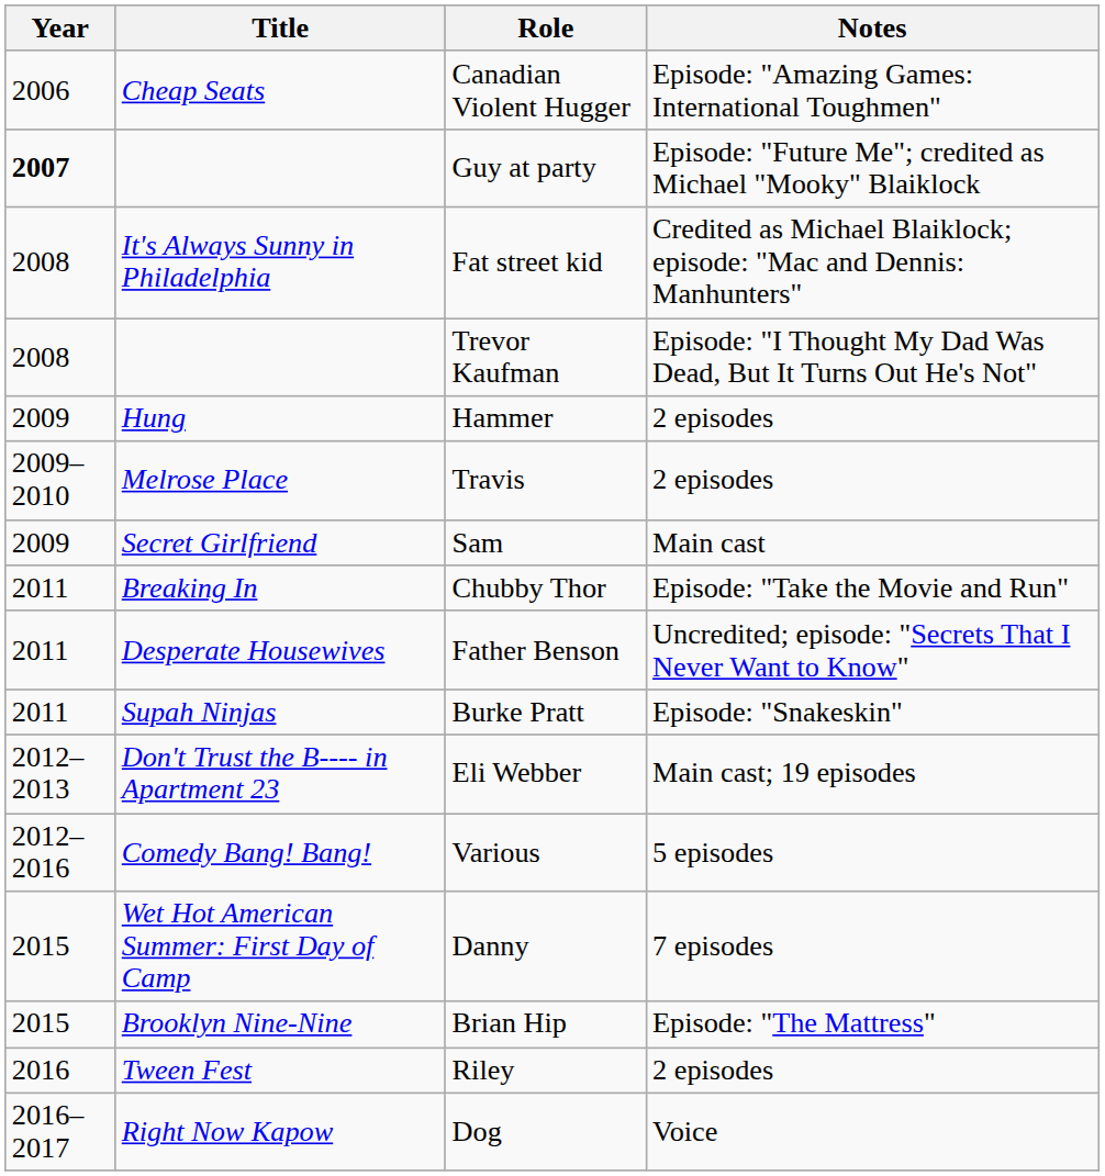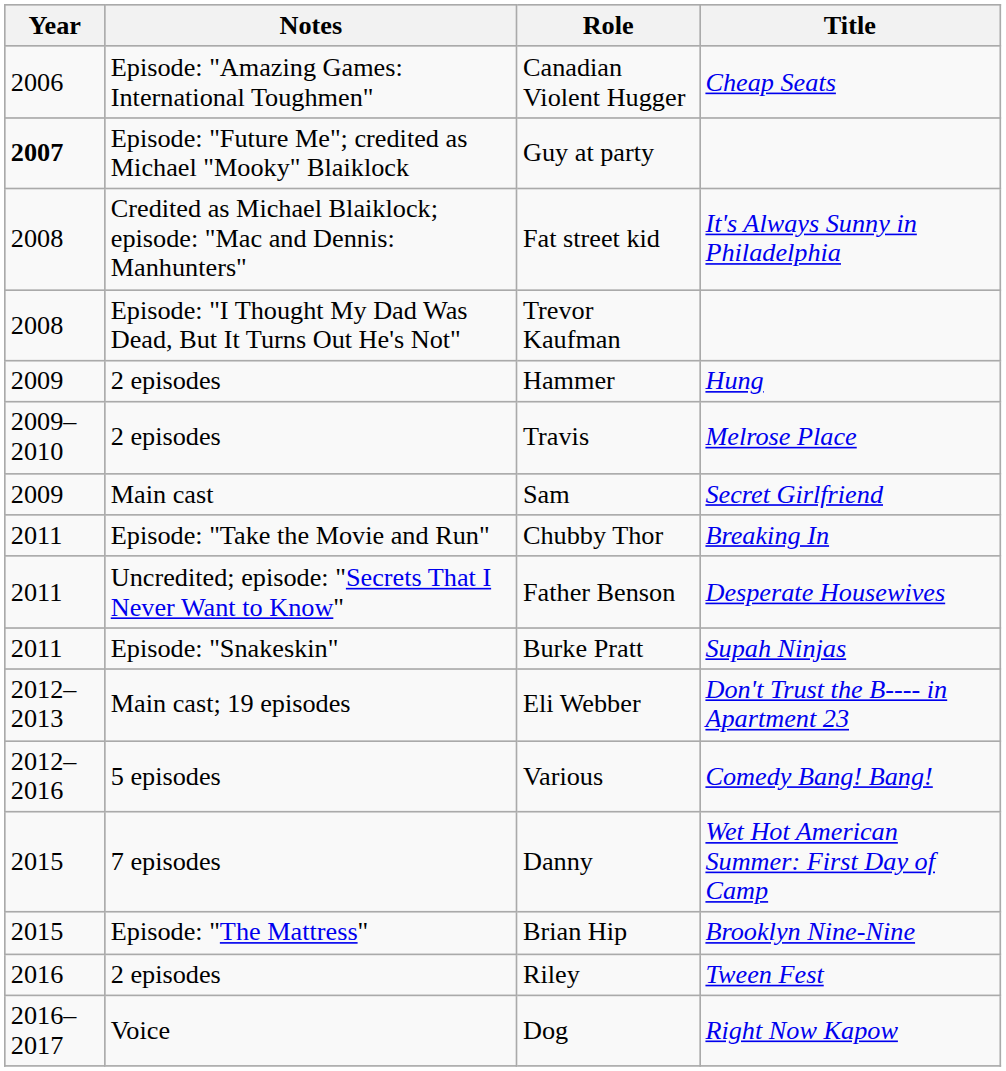 <table class="wikitable sortable">
 <tr>
 <th>Year</th>
+<th class="unsortable">Notes</th>
+<th>Role</th>
 <th>Title</th>
-<th>Role</th>
-<th class="unsortable">Notes</th>
 </tr>
 <tr>
 <td>2006</td>
+<td>Episode: "Amazing Games: International Toughmen"</td>
+<td>Canadian Violent Hugger</td>
 <td><em><a href='#'>Cheap Seats</a></em></td>
-<td>Canadian Violent Hugger</td>
-<td>Episode: "Amazing Games: International Toughmen"</td>
 </tr>
 <tr>
 <td><strong>2007</strong></td>
+<td>Episode: "Future Me"; credited as Michael "Mooky" Blaiklock</td>
+<td>Guy at party</td>
 <td><em></em></td>
-<td>Guy at party</td>
-<td>Episode: "Future Me"; credited as Michael "Mooky" Blaiklock</td>
 </tr>
 <tr>
 <td>2008</td>
+<td>Credited as Michael Blaiklock; episode: "Mac and Dennis: Manhunters"</td>
+<td>Fat street kid</td>
 <td><em><a href='#'>It's Always Sunny in Philadelphia</a></em></td>
-<td>Fat street kid</td>
-<td>Credited as Michael Blaiklock; episode: "Mac and Dennis: Manhunters"</td>
 </tr>
 <tr>
 <td>2008</td>
+<td>Episode: "I Thought My Dad Was Dead, But It Turns Out He's Not"</td>
+<td>Trevor Kaufman</td>
 <td><em></em></td>
-<td>Trevor Kaufman</td>
-<td>Episode: "I Thought My Dad Was Dead, But It Turns Out He's Not"</td>
 </tr>
 <tr>
 <td>2009</td>
+<td>2 episodes</td>
+<td>Hammer</td>
 <td><em><a href='#'>Hung</a></em></td>
-<td>Hammer</td>
-<td>2 episodes</td>
 </tr>
 <tr>
 <td>2009–2010</td>
+<td>2 episodes</td>
+<td>Travis</td>
 <td><em><a href='#'>Melrose Place</a></em></td>
-<td>Travis</td>
-<td>2 episodes</td>
 </tr>
 <tr>
 <td>2009</td>
+<td>Main cast</td>
+<td>Sam</td>
 <td><em><a href='#'>Secret Girlfriend</a></em></td>
-<td>Sam</td>
-<td>Main cast</td>
 </tr>
 <tr>
 <td>2011</td>
+<td>Episode: "Take the Movie and Run"</td>
+<td>Chubby Thor</td>
 <td><em><a href='#'>Breaking In</a></em></td>
-<td>Chubby Thor</td>
-<td>Episode: "Take the Movie and Run"</td>
 </tr>
 <tr>
 <td>2011</td>
+<td>Uncredited; episode: "<a href='#'>Secrets That I Never Want to Know</a>"</td>
+<td>Father Benson</td>
 <td><em><a href='#'>Desperate Housewives</a></em></td>
-<td>Father Benson</td>
-<td>Uncredited; episode: "<a href='#'>Secrets That I Never Want to Know</a>"</td>
 </tr>
 <tr>
 <td>2011</td>
+<td>Episode: "Snakeskin"</td>
+<td>Burke Pratt</td>
 <td><em><a href='#'>Supah Ninjas</a></em></td>
-<td>Burke Pratt</td>
-<td>Episode: "Snakeskin"</td>
 </tr>
 <tr>
 <td>2012–2013</td>
+<td>Main cast; 19 episodes</td>
+<td>Eli Webber</td>
 <td><em><a href='#'>Don't Trust the B---- in Apartment 23</a></em></td>
-<td>Eli Webber</td>
-<td>Main cast; 19 episodes</td>
 </tr>
 <tr>
 <td>2012–2016</td>
+<td>5 episodes</td>
+<td>Various</td>
 <td><em><a href='#'>Comedy Bang! Bang!</a></em></td>
-<td>Various</td>
-<td>5 episodes</td>
 </tr>
 <tr>
 <td>2015</td>
+<td>7 episodes</td>
+<td>Danny</td>
 <td><em><a href='#'>Wet Hot American Summer: First Day of Camp</a></em></td>
-<td>Danny</td>
-<td>7 episodes</td>
 </tr>
 <tr>
 <td>2015</td>
+<td>Episode: "<a href='#'>The Mattress</a>"</td>
+<td>Brian Hip</td>
 <td><em><a href='#'>Brooklyn Nine-Nine</a></em></td>
-<td>Brian Hip</td>
-<td>Episode: "<a href='#'>The Mattress</a>"</td>
 </tr>
 <tr>
 <td>2016</td>
+<td>2 episodes</td>
+<td>Riley</td>
 <td><em><a href='#'>Tween Fest</a></em></td>
-<td>Riley</td>
-<td>2 episodes</td>
 </tr>
 <tr>
 <td>2016–2017</td>
+<td>Voice</td>
+<td>Dog</td>
 <td><em><a href='#'>Right Now Kapow</a></em></td>
-<td>Dog</td>
-<td>Voice</td>
 </tr>
 </table>
